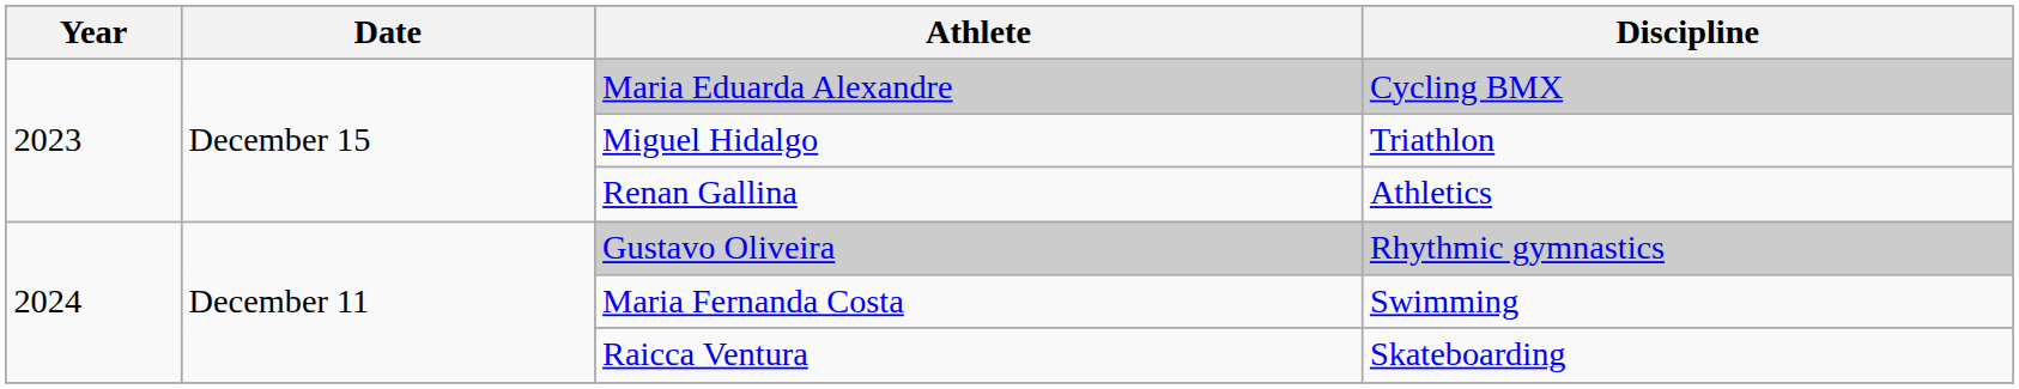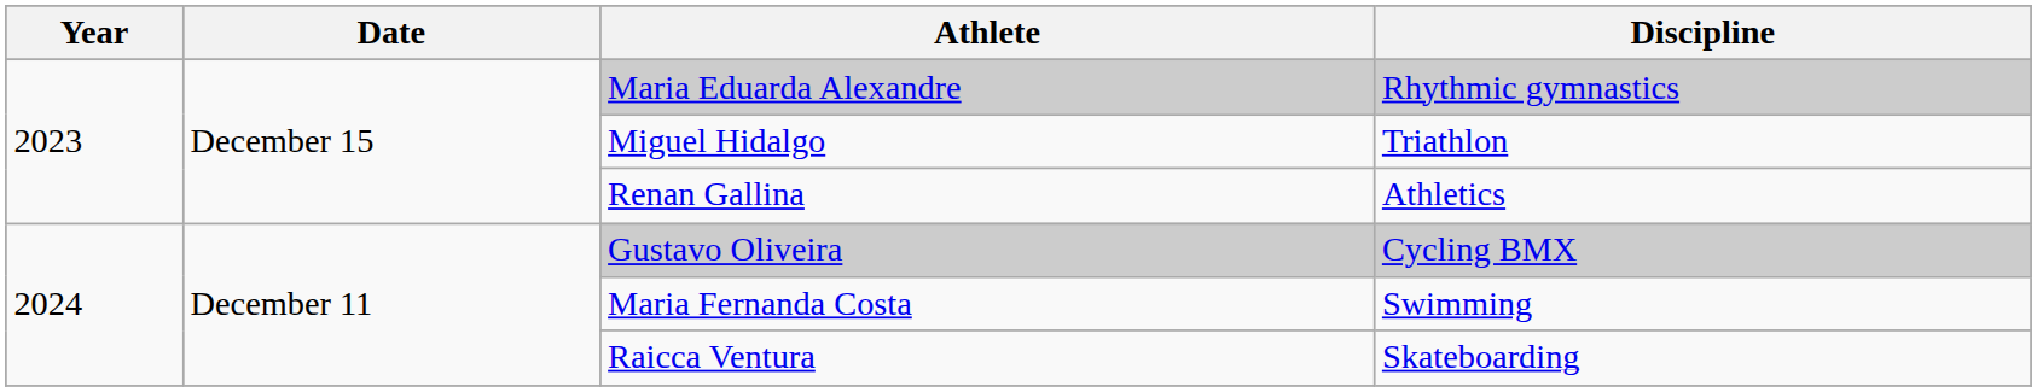 <table class="wikitable"  width="75%">
 <tr>
 <th>Year</th>
 <th>Date</th>
 <th>Athlete</th>
 <th>Discipline</th>
 </tr>
 <tr>
 <td rowspan=3>2023</td>
 <td rowspan=3>December 15</td>
 <td style="background:#cccccc;"><a href='#'>Maria Eduarda Alexandre</a></td>
-<td style="background:#cccccc;"><a href='#'>Cycling BMX</a></td>
+<td style="background:#cccccc;"><a href='#'>Rhythmic gymnastics</a></td>
 </tr>
 <tr>
 <td><a href='#'>Miguel Hidalgo</a></td>
 <td><a href='#'>Triathlon</a></td>
 </tr>
 <tr>
 <td><a href='#'>Renan Gallina</a></td>
 <td><a href='#'>Athletics</a></td>
 </tr>
 <tr>
 <td rowspan=3>2024</td>
 <td rowspan=3>December 11</td>
 <td style="background:#cccccc;"><a href='#'>Gustavo Oliveira</a></td>
-<td style="background:#cccccc;"><a href='#'>Rhythmic gymnastics</a></td>
+<td style="background:#cccccc;"><a href='#'>Cycling BMX</a></td>
 </tr>
 <tr>
 <td><a href='#'>Maria Fernanda Costa</a></td>
 <td><a href='#'>Swimming</a></td>
 </tr>
 <tr>
 <td><a href='#'>Raicca Ventura</a></td>
 <td><a href='#'>Skateboarding</a></td>
 </tr>
 </table>
